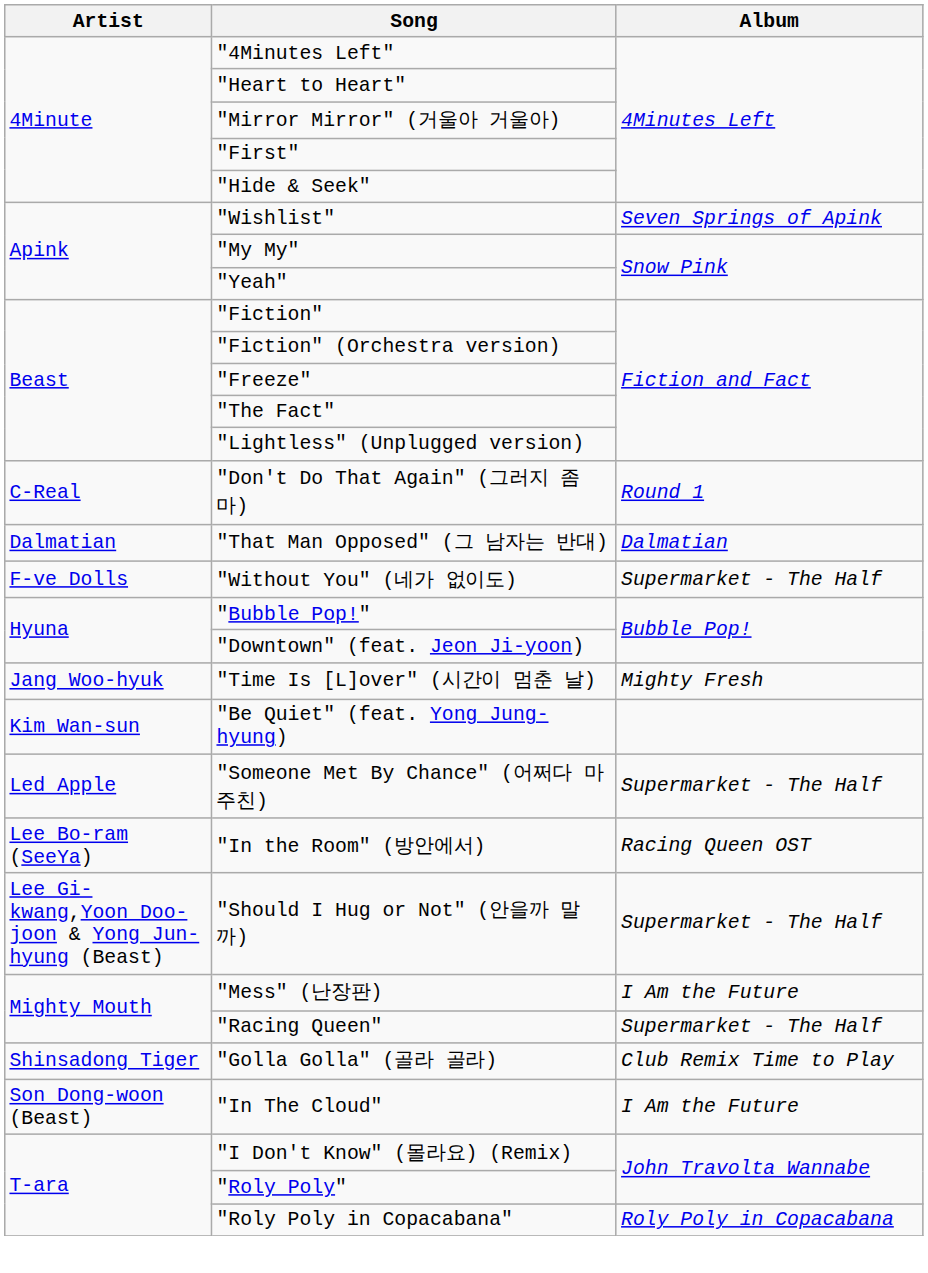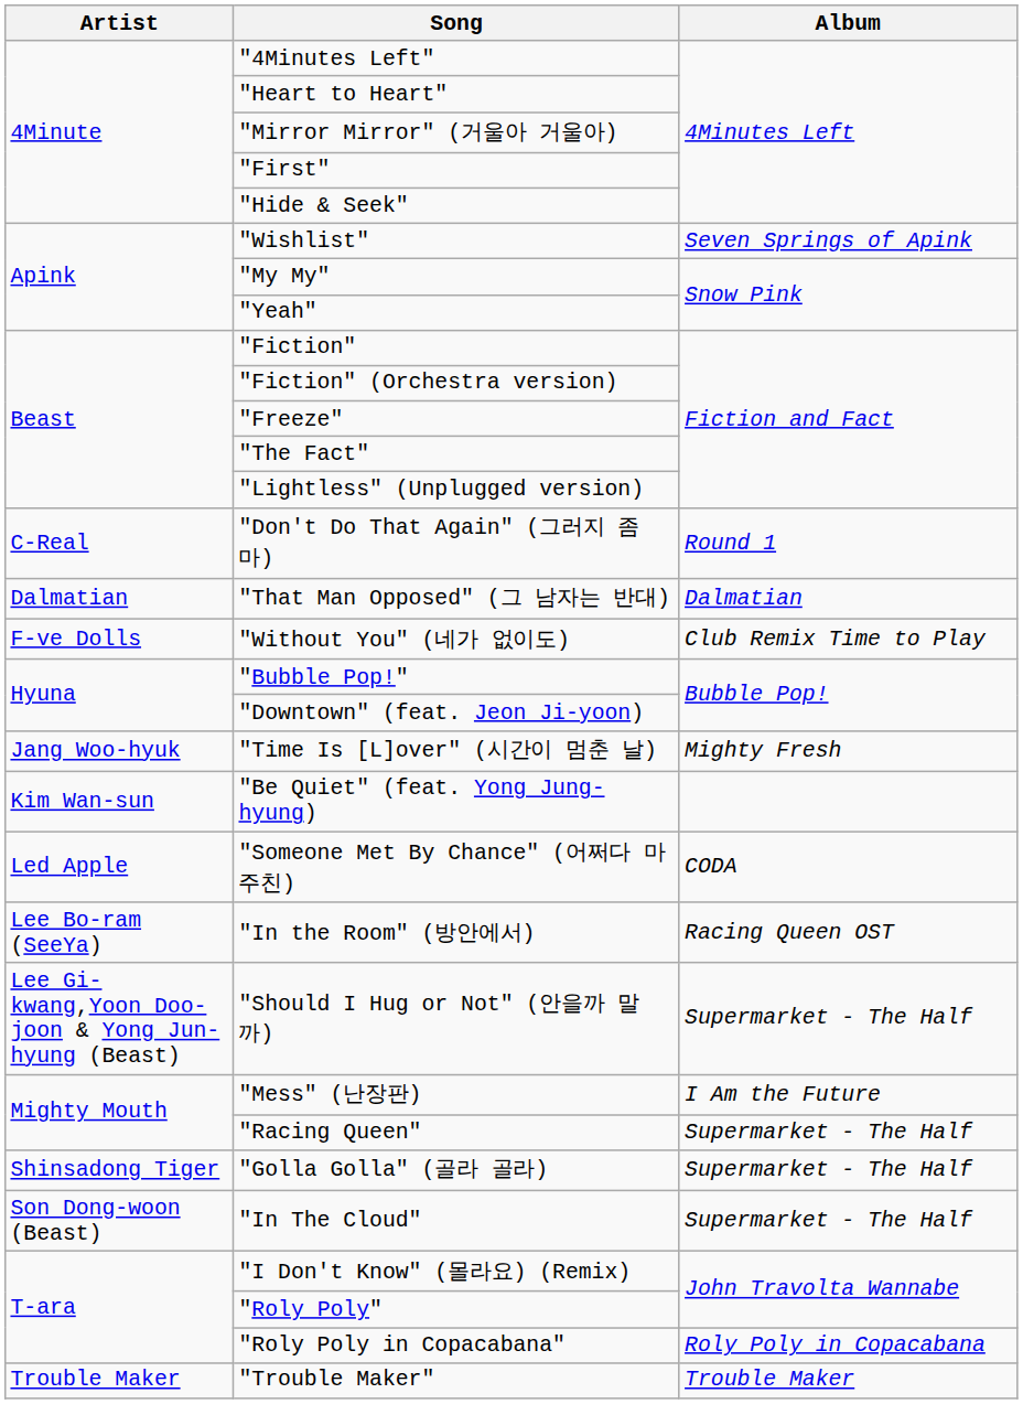 <table class="wikitable">
 <tr>
 <th style="width:10em">Artist</th>
 <th style="width:20em">Song</th>
 <th style="width:15em">Album</th>
 </tr>
 <tr>
 <td rowspan="5"><a href='#'>4Minute</a></td>
 <td>"4Minutes Left"</td>
 <td rowspan="5"><em><a href='#'>4Minutes Left</a></em></td>
 </tr>
 <tr>
 <td>"Heart to Heart"</td>
 </tr>
 <tr>
 <td>"Mirror Mirror" (거울아 거울아)</td>
 </tr>
 <tr>
 <td>"First"</td>
 </tr>
 <tr>
 <td>"Hide & Seek"</td>
 </tr>
 <tr>
 <td rowspan="3"><a href='#'>Apink</a></td>
 <td>"Wishlist"</td>
 <td><em><a href='#'>Seven Springs of Apink</a></em></td>
 </tr>
 <tr>
 <td>"My My"</td>
 <td rowspan="2"><em><a href='#'>Snow Pink</a></em></td>
 </tr>
 <tr>
 <td>"Yeah"</td>
 </tr>
 <tr>
 <td rowspan="5"><a href='#'>Beast</a></td>
 <td>"Fiction"</td>
 <td rowspan="5"><em><a href='#'>Fiction and Fact</a></em></td>
 </tr>
 <tr>
 <td>"Fiction" (Orchestra version)</td>
 </tr>
 <tr>
 <td>"Freeze"</td>
 </tr>
 <tr>
 <td>"The Fact"</td>
 </tr>
 <tr>
 <td>"Lightless" (Unplugged version)</td>
 </tr>
 <tr>
 <td><a href='#'>C-Real</a></td>
 <td>"Don't Do That Again" (그러지 좀 마)</td>
 <td><em><a href='#'>Round 1</a></em></td>
 </tr>
 <tr>
 <td><a href='#'>Dalmatian</a></td>
 <td>"That Man Opposed" (그 남자는 반대)</td>
 <td><em><a href='#'>Dalmatian</a></em></td>
 </tr>
 <tr>
 <td><a href='#'>F-ve Dolls</a></td>
 <td>"Without You" (네가 없이도)</td>
-<td><em>Supermarket - The Half</em></td>
+<td><em>Club Remix Time to Play</em></td>
 </tr>
 <tr>
 <td rowspan="2"><a href='#'>Hyuna</a></td>
 <td>"<a href='#'>Bubble Pop!</a>"</td>
 <td rowspan="2"><em><a href='#'>Bubble Pop!</a></em></td>
 </tr>
 <tr>
 <td>"Downtown" (feat. <a href='#'>Jeon Ji-yoon</a>)</td>
 </tr>
 <tr>
 <td><a href='#'>Jang Woo-hyuk</a></td>
 <td>"Time Is [L]over" (시간이 멈춘 날)</td>
 <td><em>Mighty Fresh</em></td>
 </tr>
 <tr>
 <td><a href='#'>Kim Wan-sun</a></td>
 <td>"Be Quiet" (feat. <a href='#'>Yong Jung-hyung</a>)</td>
 <td></td>
 </tr>
 <tr>
 <td><a href='#'>Led Apple</a></td>
 <td>"Someone Met By Chance" (어쩌다 마주친)</td>
-<td><em>Supermarket - The Half</em></td>
+<td><em>CODA</em></td>
 </tr>
 <tr>
 <td><a href='#'>Lee Bo-ram</a> (<a href='#'>SeeYa</a>)</td>
 <td>"In the Room" (방안에서)</td>
 <td><em>Racing Queen OST</em></td>
 </tr>
 <tr>
 <td><a href='#'>Lee Gi-kwang</a>,<a href='#'>Yoon Doo-joon</a> & <a href='#'>Yong Jun-hyung</a> (Beast)</td>
 <td>"Should I Hug or Not" (안을까 말까)</td>
 <td><em>Supermarket - The Half</em></td>
 </tr>
 <tr>
 <td rowspan="2"><a href='#'>Mighty Mouth</a></td>
 <td>"Mess" (난장판)</td>
 <td><em>I Am the Future</em></td>
 </tr>
 <tr>
 <td>"Racing Queen"</td>
 <td><em>Supermarket - The Half</em></td>
 </tr>
 <tr>
 <td><a href='#'>Shinsadong Tiger</a></td>
 <td>"Golla Golla" (골라 골라)</td>
-<td><em>Club Remix Time to Play</em></td>
+<td><em>Supermarket - The Half</em></td>
 </tr>
 <tr>
 <td><a href='#'>Son Dong-woon</a> (Beast)</td>
 <td>"In The Cloud"</td>
-<td><em>I Am the Future</em></td>
+<td><em>Supermarket - The Half</em></td>
 </tr>
 <tr>
 <td rowspan="3"><a href='#'>T-ara</a></td>
 <td>"I Don't Know" (몰라요) (Remix)</td>
 <td rowspan="2"><em><a href='#'>John Travolta Wannabe</a></em></td>
 </tr>
 <tr>
 <td>"<a href='#'>Roly Poly</a>"</td>
 </tr>
 <tr>
 <td>"Roly Poly in Copacabana"</td>
 <td><em><a href='#'>Roly Poly in Copacabana</a></em></td>
 </tr>
+<tr>
+<td><a href='#'>Trouble Maker</a></td>
+<td>"Trouble Maker"</td>
+<td><em><a href='#'>Trouble Maker</a></em></td>
+</tr>
 </table>
